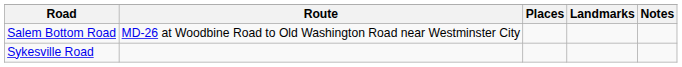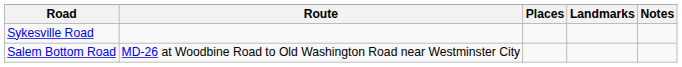 <table class="wikitable">
 <tr style="background-color:#DDDDDD;text-align:center;">
 </tr>
 <tr>
 <th>Road</th>
 <th>Route</th>
 <th>Places</th>
 <th>Landmarks</th>
 <th>Notes</th>
 </tr>
 <tr>
+<td><a href='#'>Sykesville Road</a></td>
+<td></td>
+<td></td>
+<td></td>
+<td></td>
+</tr>
+<tr>
 <td><a href='#'>Salem Bottom Road</a></td>
 <td><a href='#'>MD-26</a> at Woodbine Road to Old Washington Road near Westminster City</td>
 <td></td>
 <td></td>
 <td></td>
 </tr>
-<tr>
-<td><a href='#'>Sykesville Road</a></td>
-<td></td>
-<td></td>
-<td></td>
-<td></td>
-</tr>
 </table>
